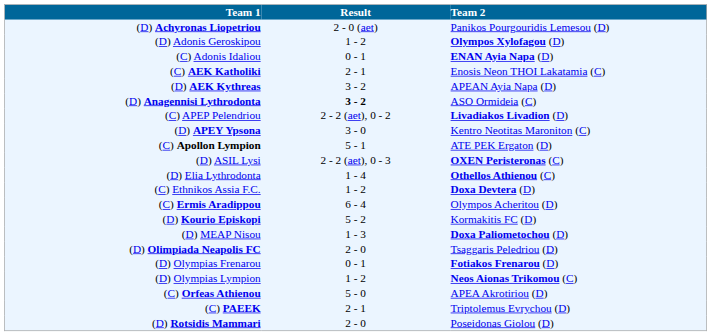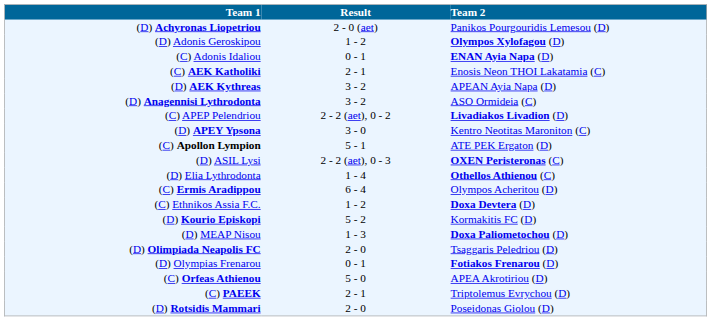 <table cellspacing="0" style="background: #EBF5FF; border: 1px #aaa solid; border-collapse: collapse; font-size: 95%;" width=60%>
 <tr bgcolor=#006699 style="color:white;">
 <th width=30% align="right">Team 1</th>
 <th width=22% align="center">Result</th>
 <th width=30% align="left">Team 2</th>
 </tr>
 <tr>
 <td align=right>(<a href='#'>D</a>) <strong><a href='#'>Achyronas Liopetriou</a></strong></td>
 <td align=center>2 - 0 (<a href='#'>aet</a>)</td>
 <td align=left><a href='#'>Panikos Pourgouridis Lemesou</a> (<a href='#'>D</a>)</td>
 </tr>
 <tr>
 <td align=right>(<a href='#'>D</a>) <a href='#'>Adonis Geroskipou</a></td>
 <td align=center>1 - 2</td>
 <td align=left><strong><a href='#'>Olympos Xylofagou</a></strong> (<a href='#'>D</a>)</td>
 </tr>
 <tr>
 <td align=right>(<a href='#'>C</a>) <a href='#'>Adonis Idaliou</a></td>
 <td align=center>0 - 1</td>
 <td align=left><strong><a href='#'>ENAN Ayia Napa</a></strong> (<a href='#'>D</a>)</td>
 </tr>
 <tr>
 <td align=right>(<a href='#'>C</a>) <strong><a href='#'>AEK Katholiki</a></strong></td>
 <td align=center>2 - 1</td>
 <td align=left><a href='#'>Enosis Neon THOI Lakatamia</a> (<a href='#'>C</a>)</td>
 </tr>
 <tr>
 <td align=right>(<a href='#'>D</a>) <strong><a href='#'>AEK Kythreas</a></strong></td>
 <td align=center>3 - 2</td>
 <td align=left><a href='#'>APEAN Ayia Napa</a> (<a href='#'>D</a>)</td>
 </tr>
 <tr>
 <td align=right>(<a href='#'>D</a>) <strong><a href='#'>Anagennisi Lythrodonta</a></strong></td>
-<td align=center><strong>3 - 2</strong></td>
+<td align=center>3 - 2</td>
 <td align=left><a href='#'>ASO Ormideia</a> (<a href='#'>C</a>)</td>
 </tr>
 <tr>
 <td align=right>(<a href='#'>C</a>) <a href='#'>APEP Pelendriou</a></td>
 <td align=center>2 - 2 (<a href='#'>aet</a>), 0 - 2</td>
 <td align=left><strong><a href='#'>Livadiakos Livadion</a></strong> (<a href='#'>D</a>)</td>
 </tr>
 <tr>
 <td align=right>(<a href='#'>D</a>) <strong><a href='#'>APEY Ypsona</a></strong></td>
 <td align=center>3 - 0</td>
 <td align=left><a href='#'>Kentro Neotitas Maroniton</a> (<a href='#'>C</a>)</td>
 </tr>
 <tr>
 <td align=right>(<a href='#'>C</a>) <strong>Apollon Lympion</strong></td>
 <td align=center>5 - 1</td>
 <td align=left><a href='#'>ATE PEK Ergaton</a> (<a href='#'>D</a>)</td>
 </tr>
 <tr>
 <td align=right>(<a href='#'>D</a>) <a href='#'>ASIL Lysi</a></td>
 <td align=center>2 - 2 (<a href='#'>aet</a>), 0 - 3</td>
 <td align=left><strong><a href='#'>OXEN Peristeronas</a></strong> (<a href='#'>C</a>)</td>
 </tr>
 <tr>
 <td align=right>(<a href='#'>D</a>) <a href='#'>Elia Lythrodonta</a></td>
 <td align=center>1 - 4</td>
 <td align=left><strong><a href='#'>Othellos Athienou</a></strong> (<a href='#'>C</a>)</td>
 </tr>
 <tr>
+<td align=right>(<a href='#'>C</a>) <strong><a href='#'>Ermis Aradippou</a></strong></td>
+<td align=center>6 - 4</td>
+<td align=left><a href='#'>Olympos Acheritou</a> (<a href='#'>D</a>)</td>
+</tr>
+<tr>
 <td align=right>(<a href='#'>C</a>) <a href='#'>Ethnikos Assia F.C.</a></td>
 <td align="center">1 - 2</td>
 <td align=left><strong><a href='#'>Doxa Devtera</a> </strong> (<a href='#'>D</a>)</td>
-</tr>
-<tr>
-<td align=right>(<a href='#'>C</a>) <strong><a href='#'>Ermis Aradippou</a></strong></td>
-<td align=center>6 - 4</td>
-<td align=left><a href='#'>Olympos Acheritou</a> (<a href='#'>D</a>)</td>
 </tr>
 <tr>
 <td align=right>(<a href='#'>D</a>) <strong><a href='#'>Kourio Episkopi</a></strong></td>
 <td align=center>5 - 2</td>
 <td align=left><a href='#'>Kormakitis FC</a> (<a href='#'>D</a>)</td>
 </tr>
 <tr>
 <td align=right>(<a href='#'>D</a>) <a href='#'>MEAP Nisou</a></td>
 <td align=center>1 - 3</td>
 <td align=left><strong><a href='#'>Doxa Paliometochou</a></strong> (<a href='#'>D</a>)</td>
 </tr>
 <tr>
 <td align=right>(<a href='#'>D</a>) <strong><a href='#'>Olimpiada Neapolis FC</a></strong></td>
 <td align=center>2 - 0</td>
 <td align=left><a href='#'>Tsaggaris Peledriou</a> (<a href='#'>D</a>)</td>
 </tr>
 <tr>
 <td align=right>(<a href='#'>D</a>) <a href='#'>Olympias Frenarou</a></td>
 <td align=center>0 - 1</td>
 <td align=left><strong><a href='#'>Fotiakos Frenarou</a></strong> (<a href='#'>D</a>)</td>
 </tr>
 <tr>
-<td align=right>(<a href='#'>D</a>) <a href='#'>Olympias Lympion</a></td>
-<td align=center>1 - 2</td>
-<td align=left><strong><a href='#'>Neos Aionas Trikomou</a></strong> (<a href='#'>C</a>)</td>
-</tr>
-<tr>
 <td align=right>(<a href='#'>C</a>) <strong><a href='#'>Orfeas Athienou</a></strong></td>
 <td align=center>5 - 0</td>
 <td align=left><a href='#'>APEA Akrotiriou</a> (<a href='#'>D</a>)</td>
 </tr>
 <tr>
 <td align=right>(<a href='#'>C</a>) <strong><a href='#'>PAEEK</a></strong></td>
 <td align=center>2 - 1</td>
 <td align=left><a href='#'>Triptolemus Evrychou</a> (<a href='#'>D</a>)</td>
 </tr>
 <tr>
 <td align=right>(<a href='#'>D</a>) <strong><a href='#'>Rotsidis Mammari</a></strong></td>
 <td align=center>2 - 0</td>
 <td align=left><a href='#'>Poseidonas Giolou</a> (<a href='#'>D</a>)</td>
 </tr>
 <tr>
 </tr>
 </table>
